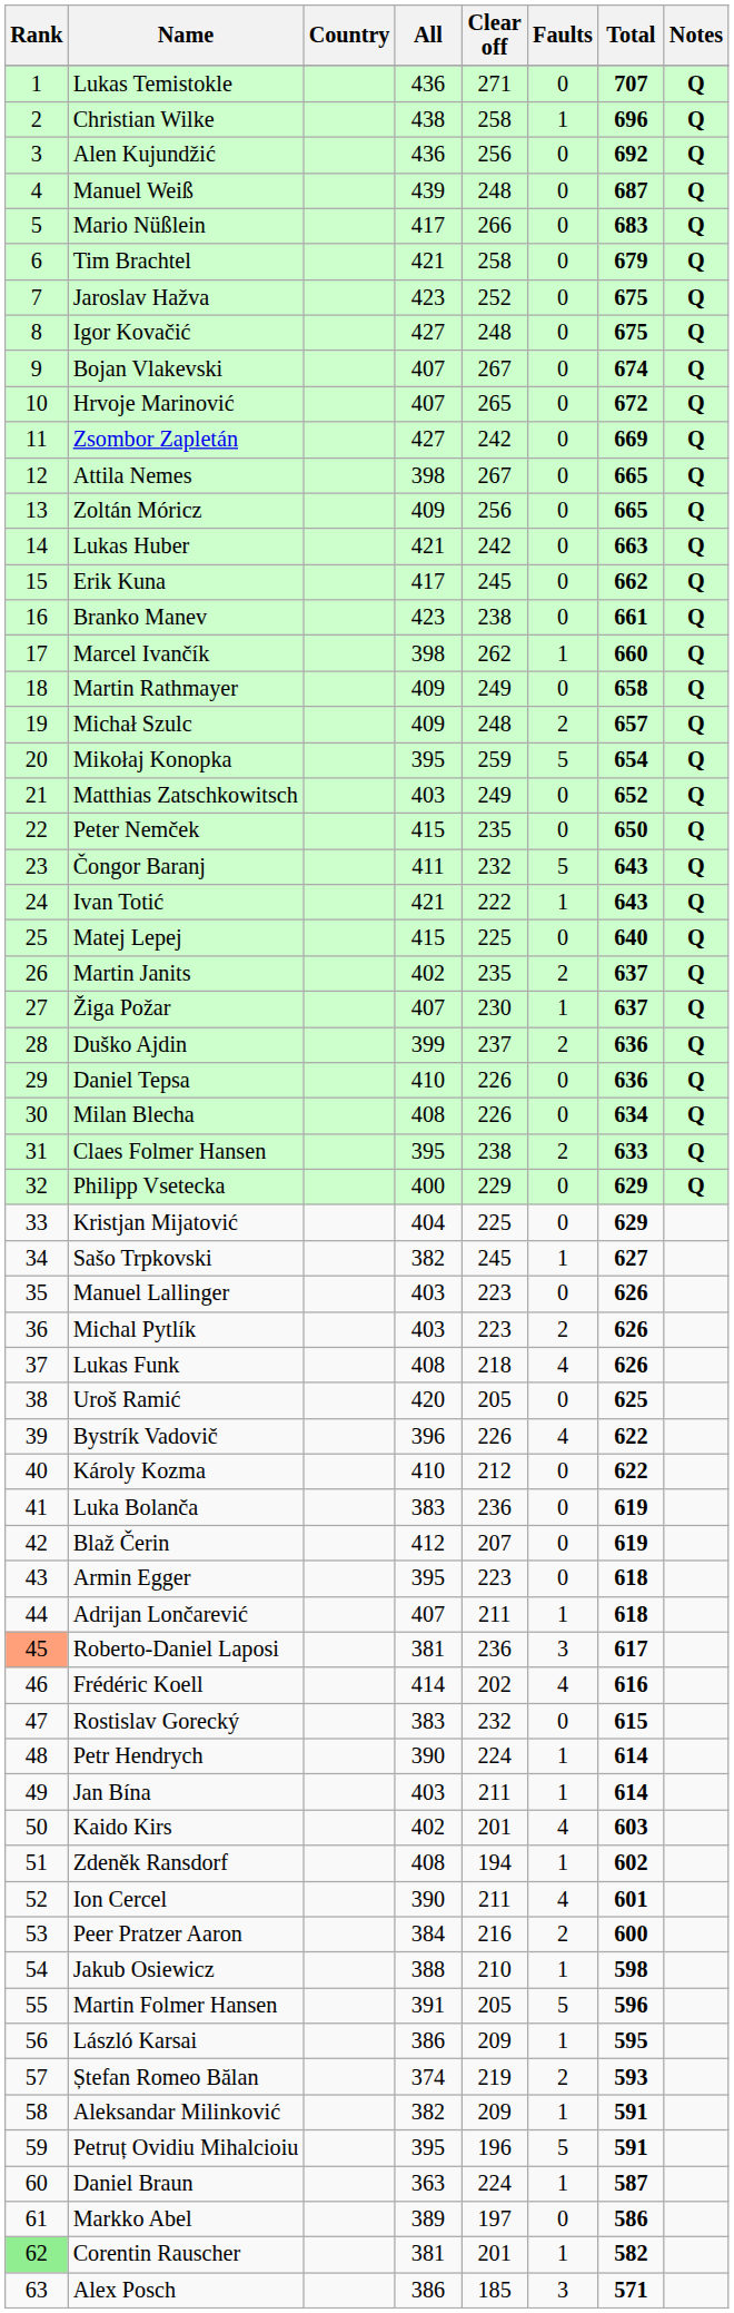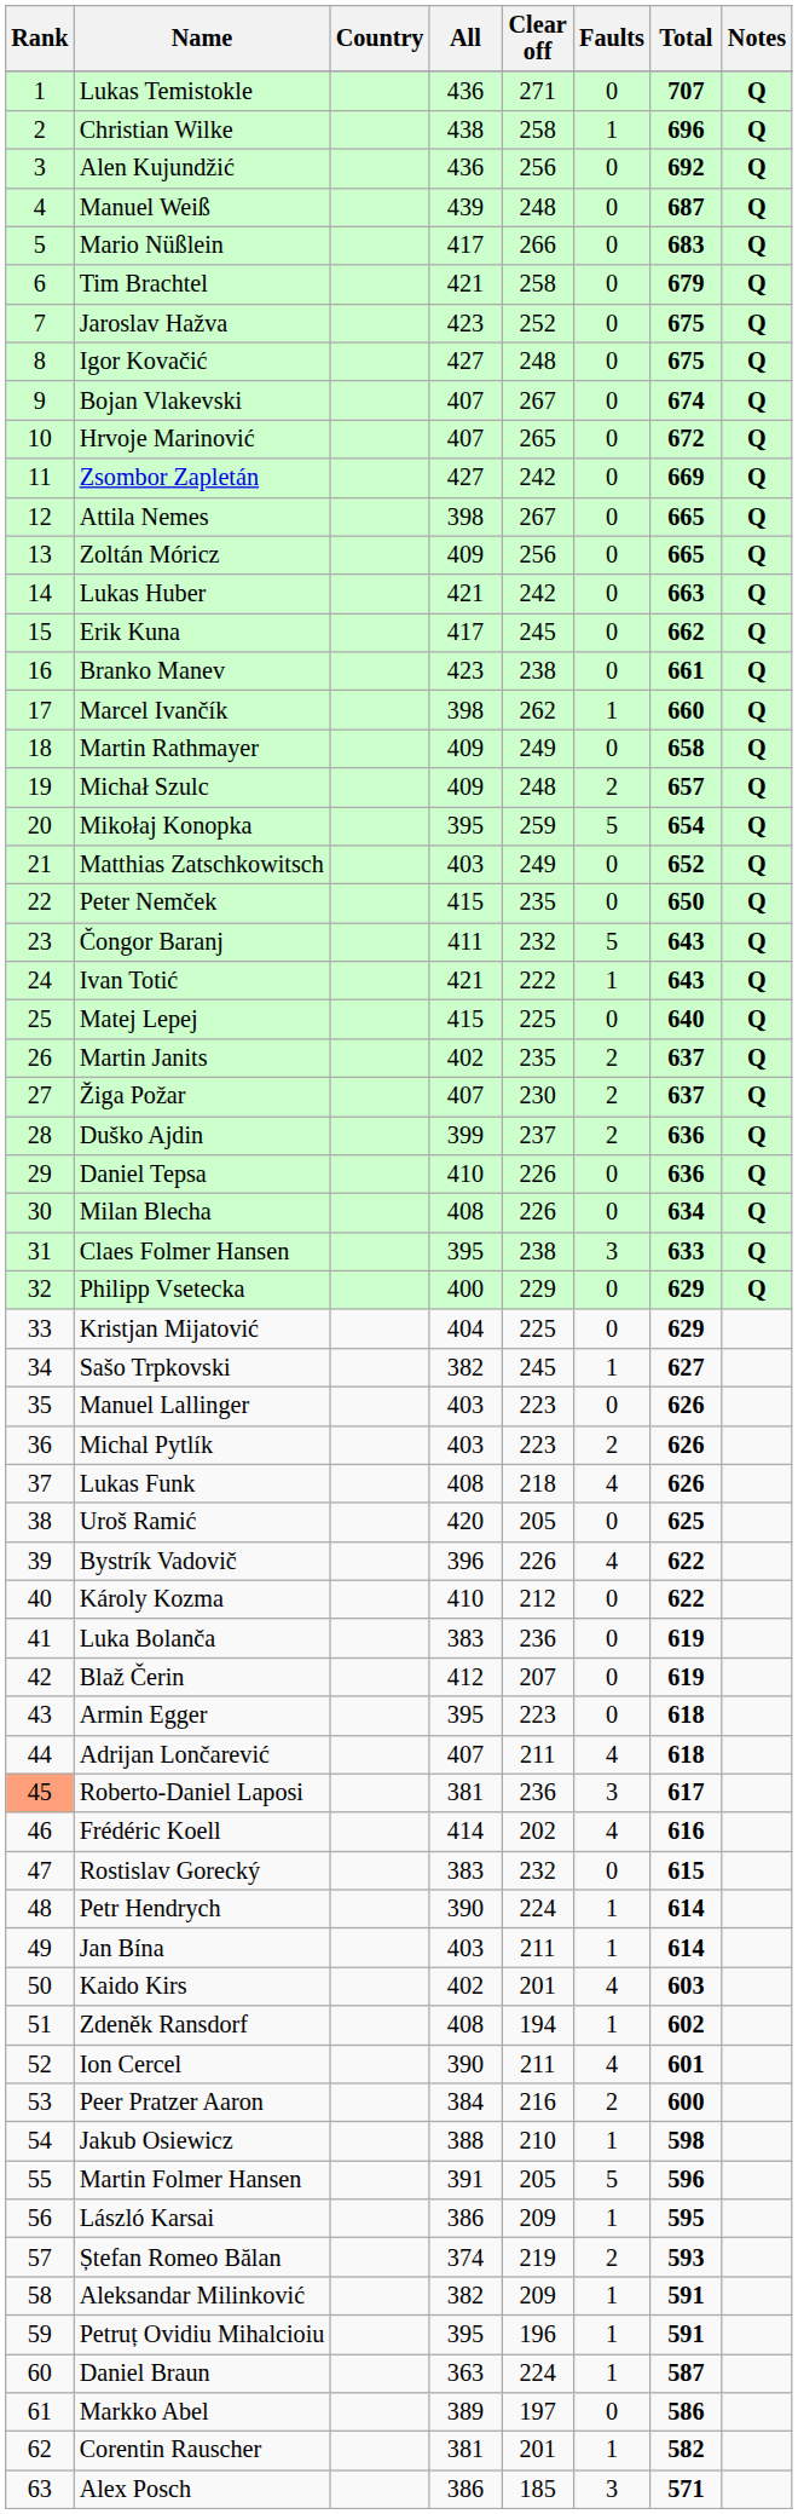 <table class="wikitable sortable" style="text-align:center">
 <tr>
 <th>Rank</th>
 <th>Name</th>
 <th>Country</th>
 <th width=40>All</th>
 <th width=40>Clear off</th>
 <th width=30>Faults</th>
 <th width=40>Total</th>
 <th>Notes</th>
 </tr>
 <tr>
 </tr>
 <tr bgcolor=ccffcc>
 <td>1</td>
 <td align="left">Lukas Temistokle</td>
 <td align="left"></td>
 <td>436</td>
 <td>271</td>
 <td>0</td>
 <td><strong>707</strong></td>
 <td><strong>Q</strong></td>
 </tr>
 <tr bgcolor=ccffcc>
 <td>2</td>
 <td align="left">Christian Wilke</td>
 <td align="left"></td>
 <td>438</td>
 <td>258</td>
 <td>1</td>
 <td><strong>696</strong></td>
 <td><strong>Q</strong></td>
 </tr>
 <tr bgcolor=ccffcc>
 <td>3</td>
 <td align="left">Alen Kujundžić</td>
 <td align="left"></td>
 <td>436</td>
 <td>256</td>
 <td>0</td>
 <td><strong>692</strong></td>
 <td><strong>Q</strong></td>
 </tr>
 <tr bgcolor=ccffcc>
 <td>4</td>
 <td align="left">Manuel Weiß</td>
 <td align="left"></td>
 <td>439</td>
 <td>248</td>
 <td>0</td>
 <td><strong>687</strong></td>
 <td><strong>Q</strong></td>
 </tr>
 <tr bgcolor=ccffcc>
 <td>5</td>
 <td align="left">Mario Nüßlein</td>
 <td align="left"></td>
 <td>417</td>
 <td>266</td>
 <td>0</td>
 <td><strong>683</strong></td>
 <td><strong>Q</strong></td>
 </tr>
 <tr bgcolor=ccffcc>
 <td>6</td>
 <td align="left">Tim Brachtel</td>
 <td align="left"></td>
 <td>421</td>
 <td>258</td>
 <td>0</td>
 <td><strong>679</strong></td>
 <td><strong>Q</strong></td>
 </tr>
 <tr bgcolor=ccffcc>
 <td>7</td>
 <td align="left">Jaroslav Hažva</td>
 <td align="left"></td>
 <td>423</td>
 <td>252</td>
 <td>0</td>
 <td><strong>675</strong></td>
 <td><strong>Q</strong></td>
 </tr>
 <tr bgcolor=ccffcc>
 <td>8</td>
 <td align="left">Igor Kovačić</td>
 <td align="left"></td>
 <td>427</td>
 <td>248</td>
 <td>0</td>
 <td><strong>675</strong></td>
 <td><strong>Q</strong></td>
 </tr>
 <tr bgcolor=ccffcc>
 <td>9</td>
 <td align="left">Bojan Vlakevski</td>
 <td align="left"></td>
 <td>407</td>
 <td>267</td>
 <td>0</td>
 <td><strong>674</strong></td>
 <td><strong>Q</strong></td>
 </tr>
 <tr bgcolor=ccffcc>
 <td>10</td>
 <td align="left">Hrvoje Marinović</td>
 <td align="left"></td>
 <td>407</td>
 <td>265</td>
 <td>0</td>
 <td><strong>672</strong></td>
 <td><strong>Q</strong></td>
 </tr>
 <tr bgcolor=ccffcc>
 <td>11</td>
 <td align="left"><a href='#'>Zsombor Zapletán</a></td>
 <td align="left"></td>
 <td>427</td>
 <td>242</td>
 <td>0</td>
 <td><strong>669</strong></td>
 <td><strong>Q</strong></td>
 </tr>
 <tr bgcolor=ccffcc>
 <td>12</td>
 <td align="left">Attila Nemes</td>
 <td align="left"></td>
 <td>398</td>
 <td>267</td>
 <td>0</td>
 <td><strong>665</strong></td>
 <td><strong>Q</strong></td>
 </tr>
 <tr bgcolor=ccffcc>
 <td>13</td>
 <td align="left">Zoltán Móricz</td>
 <td align="left"></td>
 <td>409</td>
 <td>256</td>
 <td>0</td>
 <td><strong>665</strong></td>
 <td><strong>Q</strong></td>
 </tr>
 <tr bgcolor=ccffcc>
 <td>14</td>
 <td align="left">Lukas Huber</td>
 <td align="left"></td>
 <td>421</td>
 <td>242</td>
 <td>0</td>
 <td><strong>663</strong></td>
 <td><strong>Q</strong></td>
 </tr>
 <tr bgcolor=ccffcc>
 <td>15</td>
 <td align="left">Erik Kuna</td>
 <td align="left"></td>
 <td>417</td>
 <td>245</td>
 <td>0</td>
 <td><strong>662</strong></td>
 <td><strong>Q</strong></td>
 </tr>
 <tr bgcolor=ccffcc>
 <td>16</td>
 <td align="left">Branko Manev</td>
 <td align="left"></td>
 <td>423</td>
 <td>238</td>
 <td>0</td>
 <td><strong>661</strong></td>
 <td><strong>Q</strong></td>
 </tr>
 <tr bgcolor=ccffcc>
 <td>17</td>
 <td align="left">Marcel Ivančík</td>
 <td align="left"></td>
 <td>398</td>
 <td>262</td>
 <td>1</td>
 <td><strong>660</strong></td>
 <td><strong>Q</strong></td>
 </tr>
 <tr bgcolor=ccffcc>
 <td>18</td>
 <td align="left">Martin Rathmayer</td>
 <td align="left"></td>
 <td>409</td>
 <td>249</td>
 <td>0</td>
 <td><strong>658</strong></td>
 <td><strong>Q</strong></td>
 </tr>
 <tr bgcolor=ccffcc>
 <td>19</td>
 <td align="left">Michał Szulc</td>
 <td align="left"></td>
 <td>409</td>
 <td>248</td>
 <td>2</td>
 <td><strong>657</strong></td>
 <td><strong>Q</strong></td>
 </tr>
 <tr bgcolor=ccffcc>
 <td>20</td>
 <td align="left">Mikołaj Konopka</td>
 <td align="left"></td>
 <td>395</td>
 <td>259</td>
 <td>5</td>
 <td><strong>654</strong></td>
 <td><strong>Q</strong></td>
 </tr>
 <tr bgcolor=ccffcc>
 <td>21</td>
 <td align="left">Matthias Zatschkowitsch</td>
 <td align="left"></td>
 <td>403</td>
 <td>249</td>
 <td>0</td>
 <td><strong>652</strong></td>
 <td><strong>Q</strong></td>
 </tr>
 <tr bgcolor=ccffcc>
 <td>22</td>
 <td align="left">Peter Nemček</td>
 <td align="left"></td>
 <td>415</td>
 <td>235</td>
 <td>0</td>
 <td><strong>650</strong></td>
 <td><strong>Q</strong></td>
 </tr>
 <tr bgcolor=ccffcc>
 <td>23</td>
 <td align="left">Čongor Baranj</td>
 <td align="left"></td>
 <td>411</td>
 <td>232</td>
 <td>5</td>
 <td><strong>643</strong></td>
 <td><strong>Q</strong></td>
 </tr>
 <tr bgcolor=ccffcc>
 <td>24</td>
 <td align="left">Ivan Totić</td>
 <td align="left"></td>
 <td>421</td>
 <td>222</td>
 <td>1</td>
 <td><strong>643</strong></td>
 <td><strong>Q</strong></td>
 </tr>
 <tr bgcolor=ccffcc>
 <td>25</td>
 <td align="left">Matej Lepej</td>
 <td align="left"></td>
 <td>415</td>
 <td>225</td>
 <td>0</td>
 <td><strong>640</strong></td>
 <td><strong>Q</strong></td>
 </tr>
 <tr bgcolor=ccffcc>
 <td>26</td>
 <td align="left">Martin Janits</td>
 <td align="left"></td>
 <td>402</td>
 <td>235</td>
 <td>2</td>
 <td><strong>637</strong></td>
 <td><strong>Q</strong></td>
 </tr>
 <tr bgcolor=ccffcc>
 <td>27</td>
 <td align="left">Žiga Požar</td>
 <td align="left"></td>
 <td>407</td>
 <td>230</td>
-<td>1</td>
+<td>2</td>
 <td><strong>637</strong></td>
 <td><strong>Q</strong></td>
 </tr>
 <tr bgcolor=ccffcc>
 <td>28</td>
 <td align="left">Duško Ajdin</td>
 <td align="left"></td>
 <td>399</td>
 <td>237</td>
 <td>2</td>
 <td><strong>636</strong></td>
 <td><strong>Q</strong></td>
 </tr>
 <tr bgcolor=ccffcc>
 <td>29</td>
 <td align="left">Daniel Tepsa</td>
 <td align="left"></td>
 <td>410</td>
 <td>226</td>
 <td>0</td>
 <td><strong>636</strong></td>
 <td><strong>Q</strong></td>
 </tr>
 <tr bgcolor=ccffcc>
 <td>30</td>
 <td align="left">Milan Blecha</td>
 <td align="left"></td>
 <td>408</td>
 <td>226</td>
 <td>0</td>
 <td><strong>634</strong></td>
 <td><strong>Q</strong></td>
 </tr>
 <tr bgcolor=ccffcc>
 <td>31</td>
 <td align="left">Claes Folmer Hansen</td>
 <td align="left"></td>
 <td>395</td>
 <td>238</td>
-<td>2</td>
+<td>3</td>
 <td><strong>633</strong></td>
 <td><strong>Q</strong></td>
 </tr>
 <tr bgcolor=ccffcc>
 <td>32</td>
 <td align="left">Philipp Vsetecka</td>
 <td align="left"></td>
 <td>400</td>
 <td>229</td>
 <td>0</td>
 <td><strong>629</strong></td>
 <td><strong>Q</strong></td>
 </tr>
 <tr>
 <td>33</td>
 <td align="left">Kristjan Mijatović</td>
 <td align="left"></td>
 <td>404</td>
 <td>225</td>
 <td>0</td>
 <td><strong>629</strong></td>
 <td></td>
 </tr>
 <tr>
 <td>34</td>
 <td align="left">Sašo Trpkovski</td>
 <td align="left"></td>
 <td>382</td>
 <td>245</td>
 <td>1</td>
 <td><strong>627</strong></td>
 <td></td>
 </tr>
 <tr>
 <td>35</td>
 <td align="left">Manuel Lallinger</td>
 <td align="left"></td>
 <td>403</td>
 <td>223</td>
 <td>0</td>
 <td><strong>626</strong></td>
 <td></td>
 </tr>
 <tr>
 <td>36</td>
 <td align="left">Michal Pytlík</td>
 <td align="left"></td>
 <td>403</td>
 <td>223</td>
 <td>2</td>
 <td><strong>626</strong></td>
 <td></td>
 </tr>
 <tr>
 <td>37</td>
 <td align="left">Lukas Funk</td>
 <td align="left"></td>
 <td>408</td>
 <td>218</td>
 <td>4</td>
 <td><strong>626</strong></td>
 <td></td>
 </tr>
 <tr>
 <td>38</td>
 <td align="left">Uroš Ramić</td>
 <td align="left"></td>
 <td>420</td>
 <td>205</td>
 <td>0</td>
 <td><strong>625</strong></td>
 <td></td>
 </tr>
 <tr>
 <td>39</td>
 <td align="left">Bystrík Vadovič</td>
 <td align="left"></td>
 <td>396</td>
 <td>226</td>
 <td>4</td>
 <td><strong>622</strong></td>
 <td></td>
 </tr>
 <tr>
 <td>40</td>
 <td align="left">Károly Kozma</td>
 <td align="left"></td>
 <td>410</td>
 <td>212</td>
 <td>0</td>
 <td><strong>622</strong></td>
 <td></td>
 </tr>
 <tr>
 <td>41</td>
 <td align="left">Luka Bolanča</td>
 <td align="left"></td>
 <td>383</td>
 <td>236</td>
 <td>0</td>
 <td><strong>619</strong></td>
 <td></td>
 </tr>
 <tr>
 <td>42</td>
 <td align="left">Blaž Čerin</td>
 <td align="left"></td>
 <td>412</td>
 <td>207</td>
 <td>0</td>
 <td><strong>619</strong></td>
 <td></td>
 </tr>
 <tr>
 <td>43</td>
 <td align="left">Armin Egger</td>
 <td align="left"></td>
 <td>395</td>
 <td>223</td>
 <td>0</td>
 <td><strong>618</strong></td>
 <td></td>
 </tr>
 <tr>
 <td>44</td>
 <td align="left">Adrijan Lončarević</td>
 <td align="left"></td>
 <td>407</td>
 <td>211</td>
-<td>1</td>
+<td>4</td>
 <td><strong>618</strong></td>
 <td></td>
 </tr>
 <tr>
 <td style="background: lightsalmon;">45</td>
 <td align="left">Roberto-Daniel Laposi</td>
 <td align="left"></td>
 <td>381</td>
 <td>236</td>
 <td>3</td>
 <td><strong>617</strong></td>
 <td></td>
 </tr>
 <tr>
 <td>46</td>
 <td align="left">Frédéric Koell</td>
 <td align="left"></td>
 <td>414</td>
 <td>202</td>
 <td>4</td>
 <td><strong>616</strong></td>
 <td></td>
 </tr>
 <tr>
 <td>47</td>
 <td align="left">Rostislav Gorecký</td>
 <td align="left"></td>
 <td>383</td>
 <td>232</td>
 <td>0</td>
 <td><strong>615</strong></td>
 <td></td>
 </tr>
 <tr>
 <td>48</td>
 <td align="left">Petr Hendrych</td>
 <td align="left"></td>
 <td>390</td>
 <td>224</td>
 <td>1</td>
 <td><strong>614</strong></td>
 <td></td>
 </tr>
 <tr>
 <td>49</td>
 <td align="left">Jan Bína</td>
 <td align="left"></td>
 <td>403</td>
 <td>211</td>
 <td>1</td>
 <td><strong>614</strong></td>
 <td></td>
 </tr>
 <tr>
 <td>50</td>
 <td align="left">Kaido Kirs</td>
 <td align="left"></td>
 <td>402</td>
 <td>201</td>
 <td>4</td>
 <td><strong>603</strong></td>
 <td></td>
 </tr>
 <tr>
 <td>51</td>
 <td align="left">Zdeněk Ransdorf</td>
 <td align="left"></td>
 <td>408</td>
 <td>194</td>
 <td>1</td>
 <td><strong>602</strong></td>
 <td></td>
 </tr>
 <tr>
 <td>52</td>
 <td align="left">Ion Cercel</td>
 <td align="left"></td>
 <td>390</td>
 <td>211</td>
 <td>4</td>
 <td><strong>601</strong></td>
 <td></td>
 </tr>
 <tr>
 <td>53</td>
 <td align="left">Peer Pratzer Aaron</td>
 <td align="left"></td>
 <td>384</td>
 <td>216</td>
 <td>2</td>
 <td><strong>600</strong></td>
 <td></td>
 </tr>
 <tr>
 <td>54</td>
 <td align="left">Jakub Osiewicz</td>
 <td align="left"></td>
 <td>388</td>
 <td>210</td>
 <td>1</td>
 <td><strong>598</strong></td>
 <td></td>
 </tr>
 <tr>
 <td>55</td>
 <td align="left">Martin Folmer Hansen</td>
 <td align="left"></td>
 <td>391</td>
 <td>205</td>
 <td>5</td>
 <td><strong>596</strong></td>
 <td></td>
 </tr>
 <tr>
 <td>56</td>
 <td align="left">László Karsai</td>
 <td align="left"></td>
 <td>386</td>
 <td>209</td>
 <td>1</td>
 <td><strong>595</strong></td>
 <td></td>
 </tr>
 <tr>
 <td>57</td>
 <td align="left">Ștefan Romeo Bălan</td>
 <td align="left"></td>
 <td>374</td>
 <td>219</td>
 <td>2</td>
 <td><strong>593</strong></td>
 <td></td>
 </tr>
 <tr>
 <td>58</td>
 <td align="left">Aleksandar Milinković</td>
 <td align="left"></td>
 <td>382</td>
 <td>209</td>
 <td>1</td>
 <td><strong>591</strong></td>
 <td></td>
 </tr>
 <tr>
 <td>59</td>
 <td align="left">Petruț Ovidiu Mihalcioiu</td>
 <td align="left"></td>
 <td>395</td>
 <td>196</td>
-<td>5</td>
+<td>1</td>
 <td><strong>591</strong></td>
 <td></td>
 </tr>
 <tr>
 <td>60</td>
 <td align="left">Daniel Braun</td>
 <td align="left"></td>
 <td>363</td>
 <td>224</td>
 <td>1</td>
 <td><strong>587</strong></td>
 <td></td>
 </tr>
 <tr>
 <td>61</td>
 <td align="left">Markko Abel</td>
 <td align="left"></td>
 <td>389</td>
 <td>197</td>
 <td>0</td>
 <td><strong>586</strong></td>
 <td></td>
 </tr>
 <tr>
-<td style="background: lightgreen;">62</td>
+<td>62</td>
 <td align="left">Corentin Rauscher</td>
 <td align="left"></td>
 <td>381</td>
 <td>201</td>
 <td>1</td>
 <td><strong>582</strong></td>
 <td></td>
 </tr>
 <tr>
 <td>63</td>
 <td align="left">Alex Posch</td>
 <td align="left"></td>
 <td>386</td>
 <td>185</td>
 <td>3</td>
 <td><strong>571</strong></td>
 <td></td>
 </tr>
 </table>
